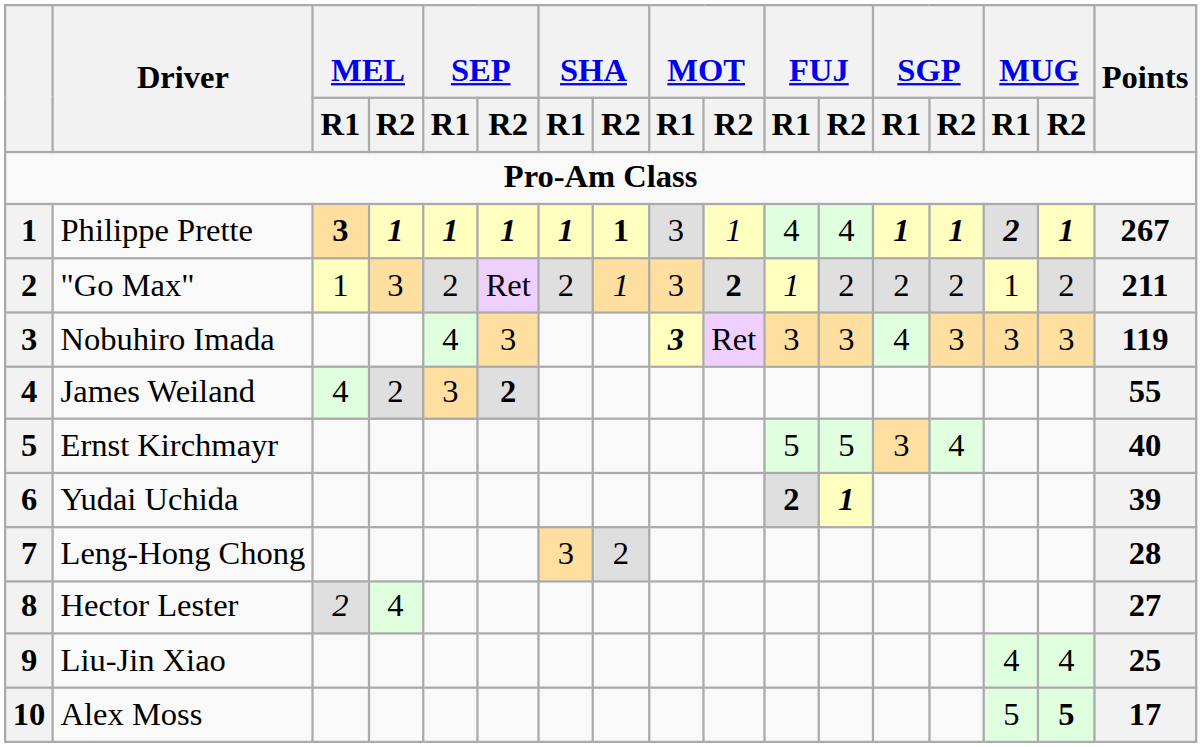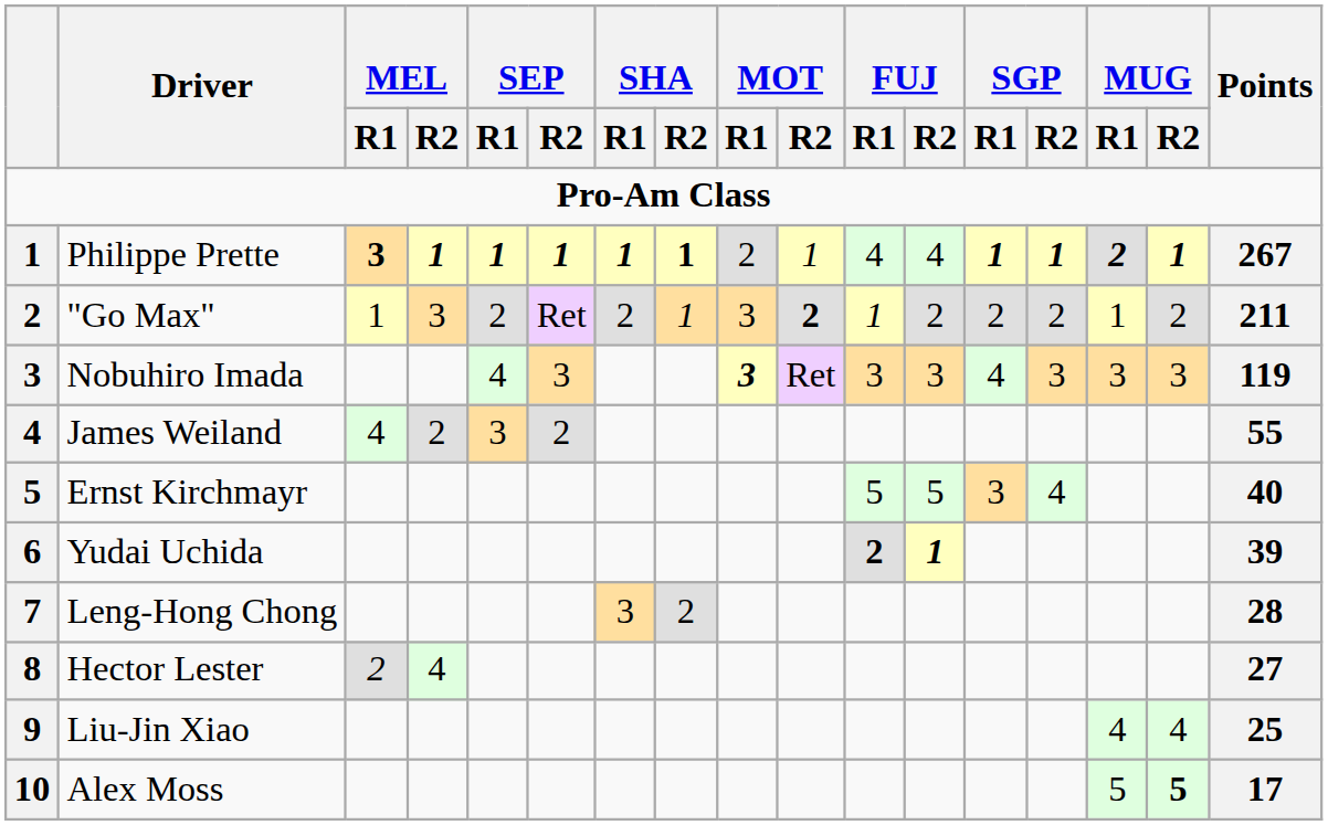 <table class="wikitable" style="font-size:90%; text-align:center">
 <tr style="background:#f9f9f9" valign="top">
 <th rowspan=2 valign="middle"></th>
 <th rowspan=2 valign="middle">Driver</th>
 <th colspan=2><br><a href='#'>MEL</a></th>
 <th colspan=2><br><a href='#'>SEP</a></th>
 <th colspan=2><br><a href='#'>SHA</a></th>
 <th colspan=2><br><a href='#'>MOT</a></th>
 <th colspan=2><br><a href='#'>FUJ</a></th>
 <th colspan=2><br><a href='#'>SGP</a></th>
 <th colspan=2><br><a href='#'>MUG</a></th>
 <th rowspan=2 valign="middle">Points</th>
 </tr>
 <tr>
 <th>R1</th>
 <th>R2</th>
 <th>R1</th>
 <th>R2</th>
 <th>R1</th>
 <th>R2</th>
 <th>R1</th>
 <th>R2</th>
 <th>R1</th>
 <th>R2</th>
 <th>R1</th>
 <th>R2</th>
 <th>R1</th>
 <th>R2</th>
 </tr>
 <tr>
 <td colspan=17 align=center><strong>Pro-Am Class</strong></td>
 </tr>
 <tr>
 <th>1</th>
 <td align=left> Philippe Prette</td>
 <td style="background:#ffdf9f;"><strong>3</strong></td>
 <td style="background:#ffffbf;"><strong> <em>1</em> </strong></td>
 <td style="background:#ffffbf;"><strong> <em>1</em> </strong></td>
 <td style="background:#ffffbf;"><strong> <em>1</em> </strong></td>
 <td style="background:#ffffbf;"><strong> <em>1</em> </strong></td>
 <td style="background:#ffffbf;"><strong>1</strong></td>
-<td style="background:#dfdfdf;">3</td>
+<td style="background:#dfdfdf;">2</td>
 <td style="background:#ffffbf;"><em>1</em></td>
 <td style="background:#dfffdf;">4</td>
 <td style="background:#dfffdf;">4</td>
 <td style="background:#ffffbf;"><strong> <em>1</em> </strong></td>
 <td style="background:#ffffbf;"><strong> <em>1</em> </strong></td>
 <td style="background:#dfdfdf;"><strong> <em>2</em> </strong></td>
 <td style="background:#ffffbf;"><strong> <em>1</em> </strong></td>
 <th>267</th>
 </tr>
 <tr>
 <th>2</th>
 <td align=left> "Go Max"</td>
 <td style="background:#ffffbf;">1</td>
 <td style="background:#ffdf9f;">3</td>
 <td style="background:#dfdfdf;">2</td>
 <td style="background:#efcfff;">Ret</td>
 <td style="background:#dfdfdf;">2</td>
 <td style="background:#ffdf9f;"><em>1</em></td>
 <td style="background:#ffdf9f;">3</td>
 <td style="background:#dfdfdf;"><strong>2</strong></td>
 <td style="background:#ffffbf;"><em>1</em></td>
 <td style="background:#dfdfdf;">2</td>
 <td style="background:#dfdfdf;">2</td>
 <td style="background:#dfdfdf;">2</td>
 <td style="background:#ffffbf;">1</td>
 <td style="background:#dfdfdf;">2</td>
 <th>211</th>
 </tr>
 <tr>
 <th>3</th>
 <td align=left> Nobuhiro Imada</td>
 <td></td>
 <td></td>
 <td style="background:#dfffdf;">4</td>
 <td style="background:#ffdf9f;">3</td>
 <td></td>
 <td></td>
 <td style="background:#ffffbf;"><strong> <em>3</em> </strong></td>
 <td style="background:#efcfff;">Ret</td>
 <td style="background:#ffdf9f;">3</td>
 <td style="background:#ffdf9f;">3</td>
 <td style="background:#dfffdf;">4</td>
 <td style="background:#ffdf9f;">3</td>
 <td style="background:#ffdf9f;">3</td>
 <td style="background:#ffdf9f;">3</td>
 <th>119</th>
 </tr>
 <tr>
 <th>4</th>
 <td align=left> James Weiland</td>
 <td style="background:#dfffdf;">4</td>
 <td style="background:#dfdfdf;">2</td>
 <td style="background:#ffdf9f;">3</td>
-<td style="background:#dfdfdf;"><strong>2</strong></td>
+<td style="background:#dfdfdf;">2</td>
 <td></td>
 <td></td>
 <td></td>
 <td></td>
 <td></td>
 <td></td>
 <td></td>
 <td></td>
 <td></td>
 <td></td>
 <th>55</th>
 </tr>
 <tr>
 <th>5</th>
 <td align=left> Ernst Kirchmayr</td>
 <td></td>
 <td></td>
 <td></td>
 <td></td>
 <td></td>
 <td></td>
 <td></td>
 <td></td>
 <td style="background:#dfffdf;">5</td>
 <td style="background:#dfffdf;">5</td>
 <td style="background:#ffdf9f;">3</td>
 <td style="background:#dfffdf;">4</td>
 <td></td>
 <td></td>
 <th>40</th>
 </tr>
 <tr>
 <th>6</th>
 <td align=left> Yudai Uchida</td>
 <td></td>
 <td></td>
 <td></td>
 <td></td>
 <td></td>
 <td></td>
 <td></td>
 <td></td>
 <td style="background:#dfdfdf;"><strong>2</strong></td>
 <td style="background:#ffffbf;"><strong> <em>1</em> </strong></td>
 <td></td>
 <td></td>
 <td></td>
 <td></td>
 <th>39</th>
 </tr>
 <tr>
 <th>7</th>
 <td align=left> Leng-Hong Chong</td>
 <td></td>
 <td></td>
 <td></td>
 <td></td>
 <td style="background:#ffdf9f;">3</td>
 <td style="background:#dfdfdf;">2</td>
 <td></td>
 <td></td>
 <td></td>
 <td></td>
 <td></td>
 <td></td>
 <td></td>
 <td></td>
 <th>28</th>
 </tr>
 <tr>
 <th>8</th>
 <td align=left> Hector Lester</td>
 <td style="background:#dfdfdf;"><em>2</em></td>
 <td style="background:#dfffdf;">4</td>
 <td></td>
 <td></td>
 <td></td>
 <td></td>
 <td></td>
 <td></td>
 <td></td>
 <td></td>
 <td></td>
 <td></td>
 <td></td>
 <td></td>
 <th>27</th>
 </tr>
 <tr>
 <th>9</th>
 <td align=left> Liu-Jin Xiao</td>
 <td></td>
 <td></td>
 <td></td>
 <td></td>
 <td></td>
 <td></td>
 <td></td>
 <td></td>
 <td></td>
 <td></td>
 <td></td>
 <td></td>
 <td style="background:#dfffdf;">4</td>
 <td style="background:#dfffdf;">4</td>
 <th>25</th>
 </tr>
 <tr>
 <th>10</th>
 <td align=left> Alex Moss</td>
 <td></td>
 <td></td>
 <td></td>
 <td></td>
 <td></td>
 <td></td>
 <td></td>
 <td></td>
 <td></td>
 <td></td>
 <td></td>
 <td></td>
 <td style="background:#dfffdf;">5</td>
 <td style="background:#dfffdf;"><strong>5</strong></td>
 <th>17</th>
 </tr>
 </table>
